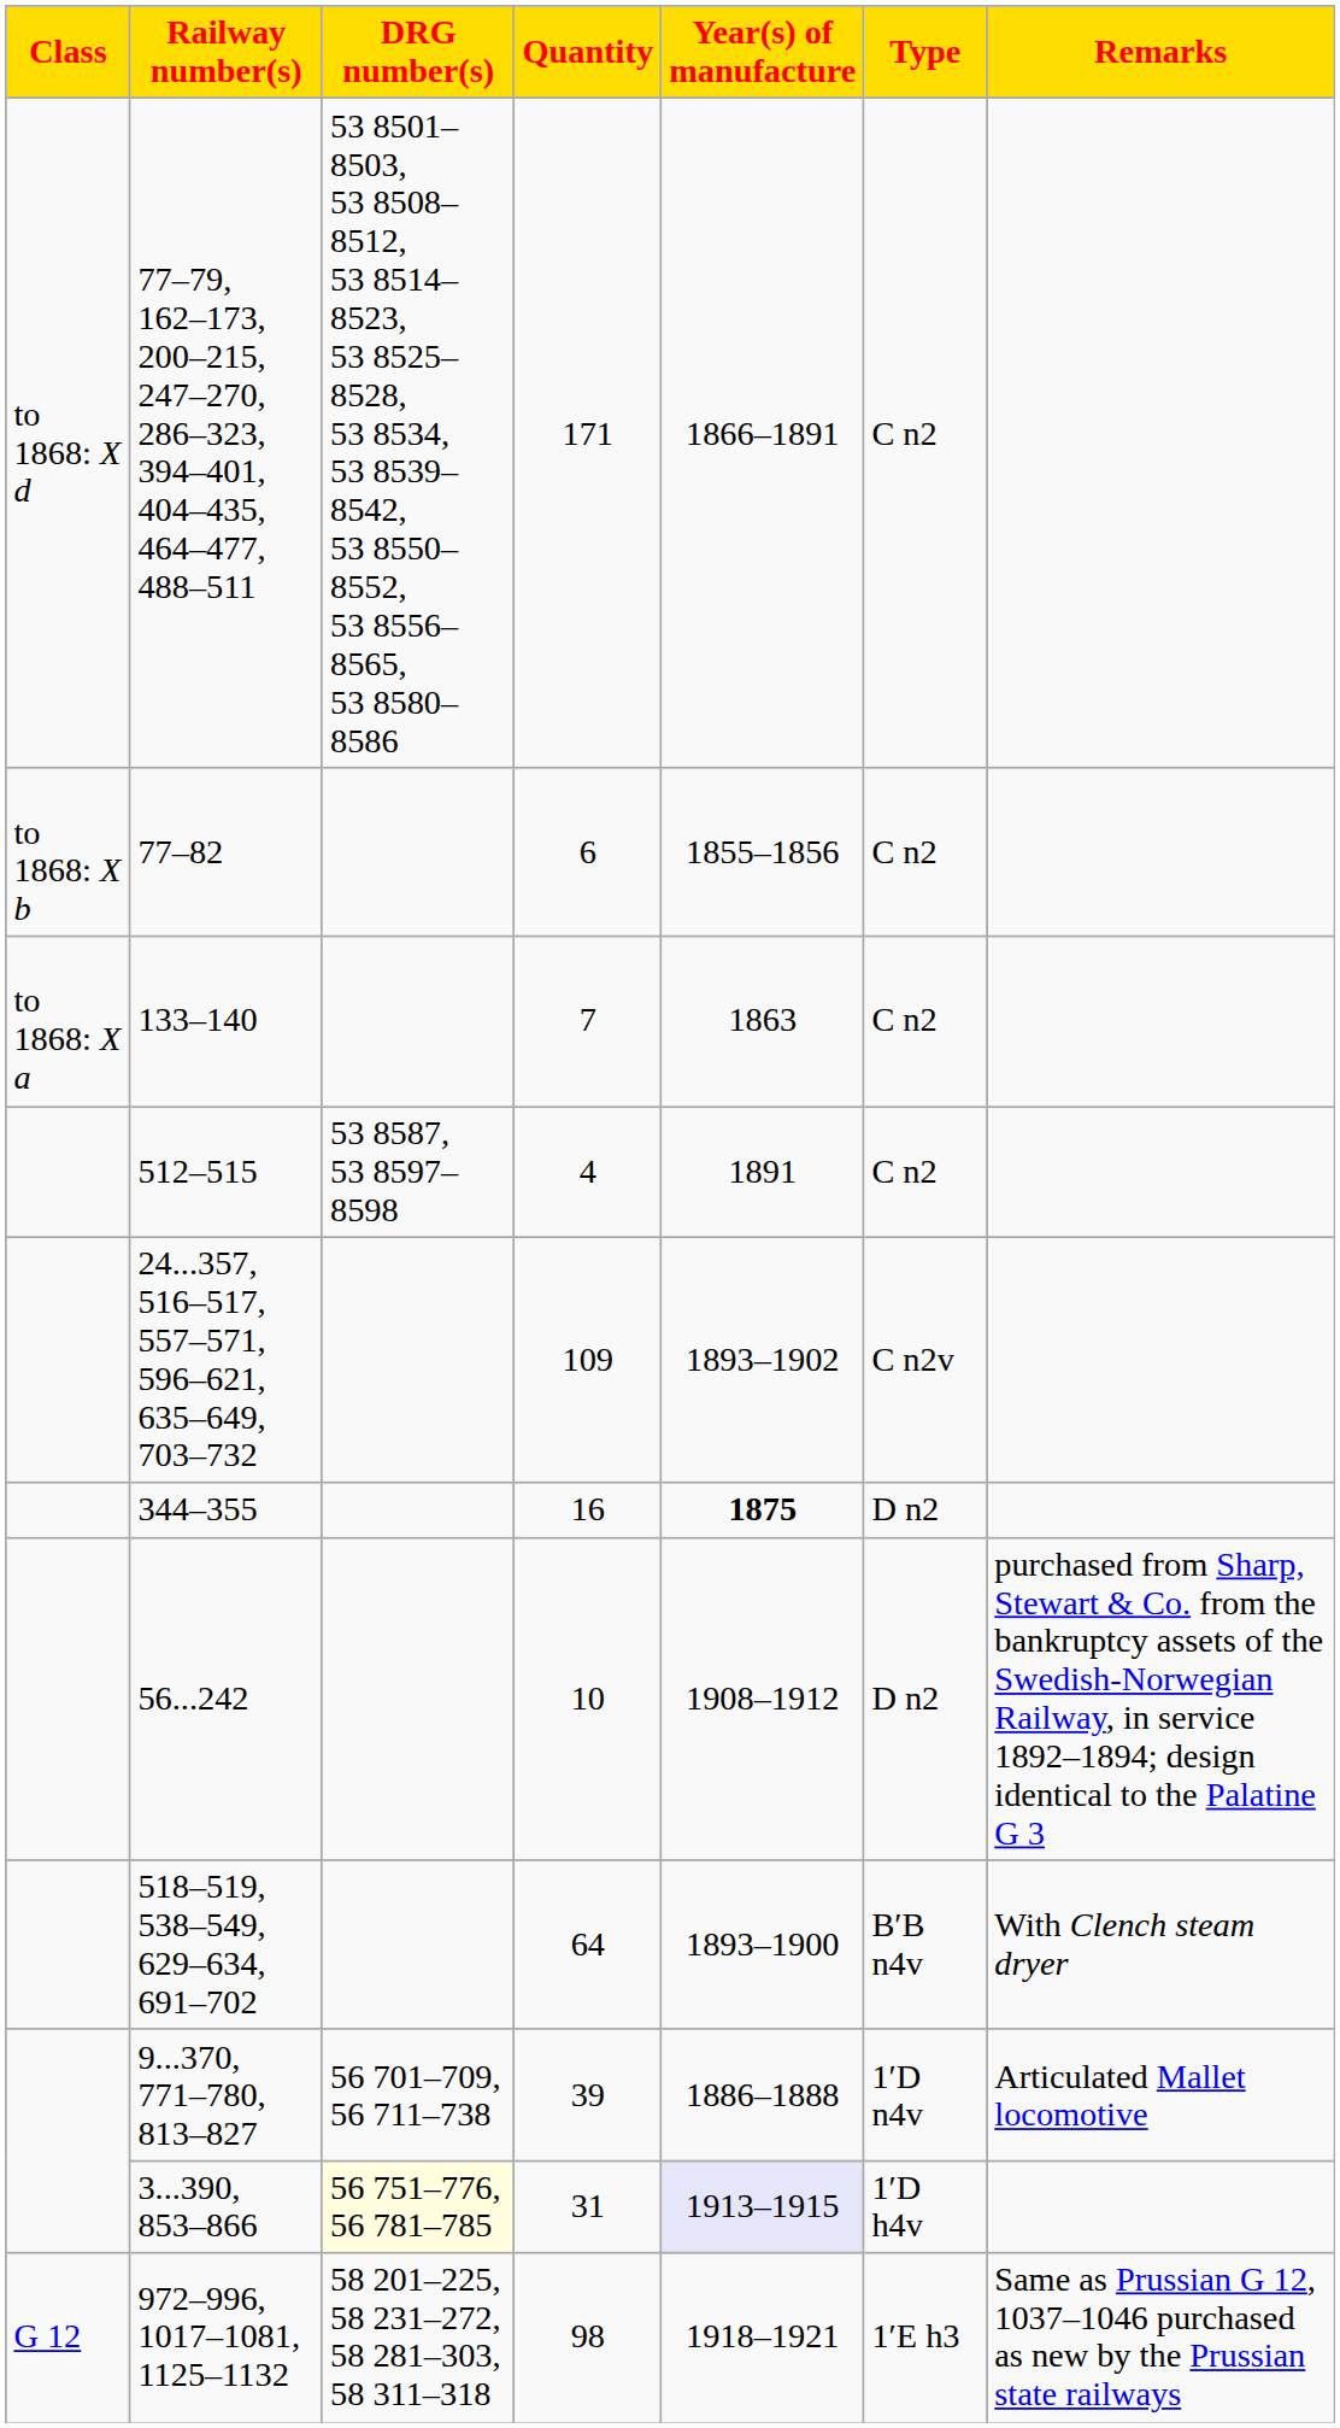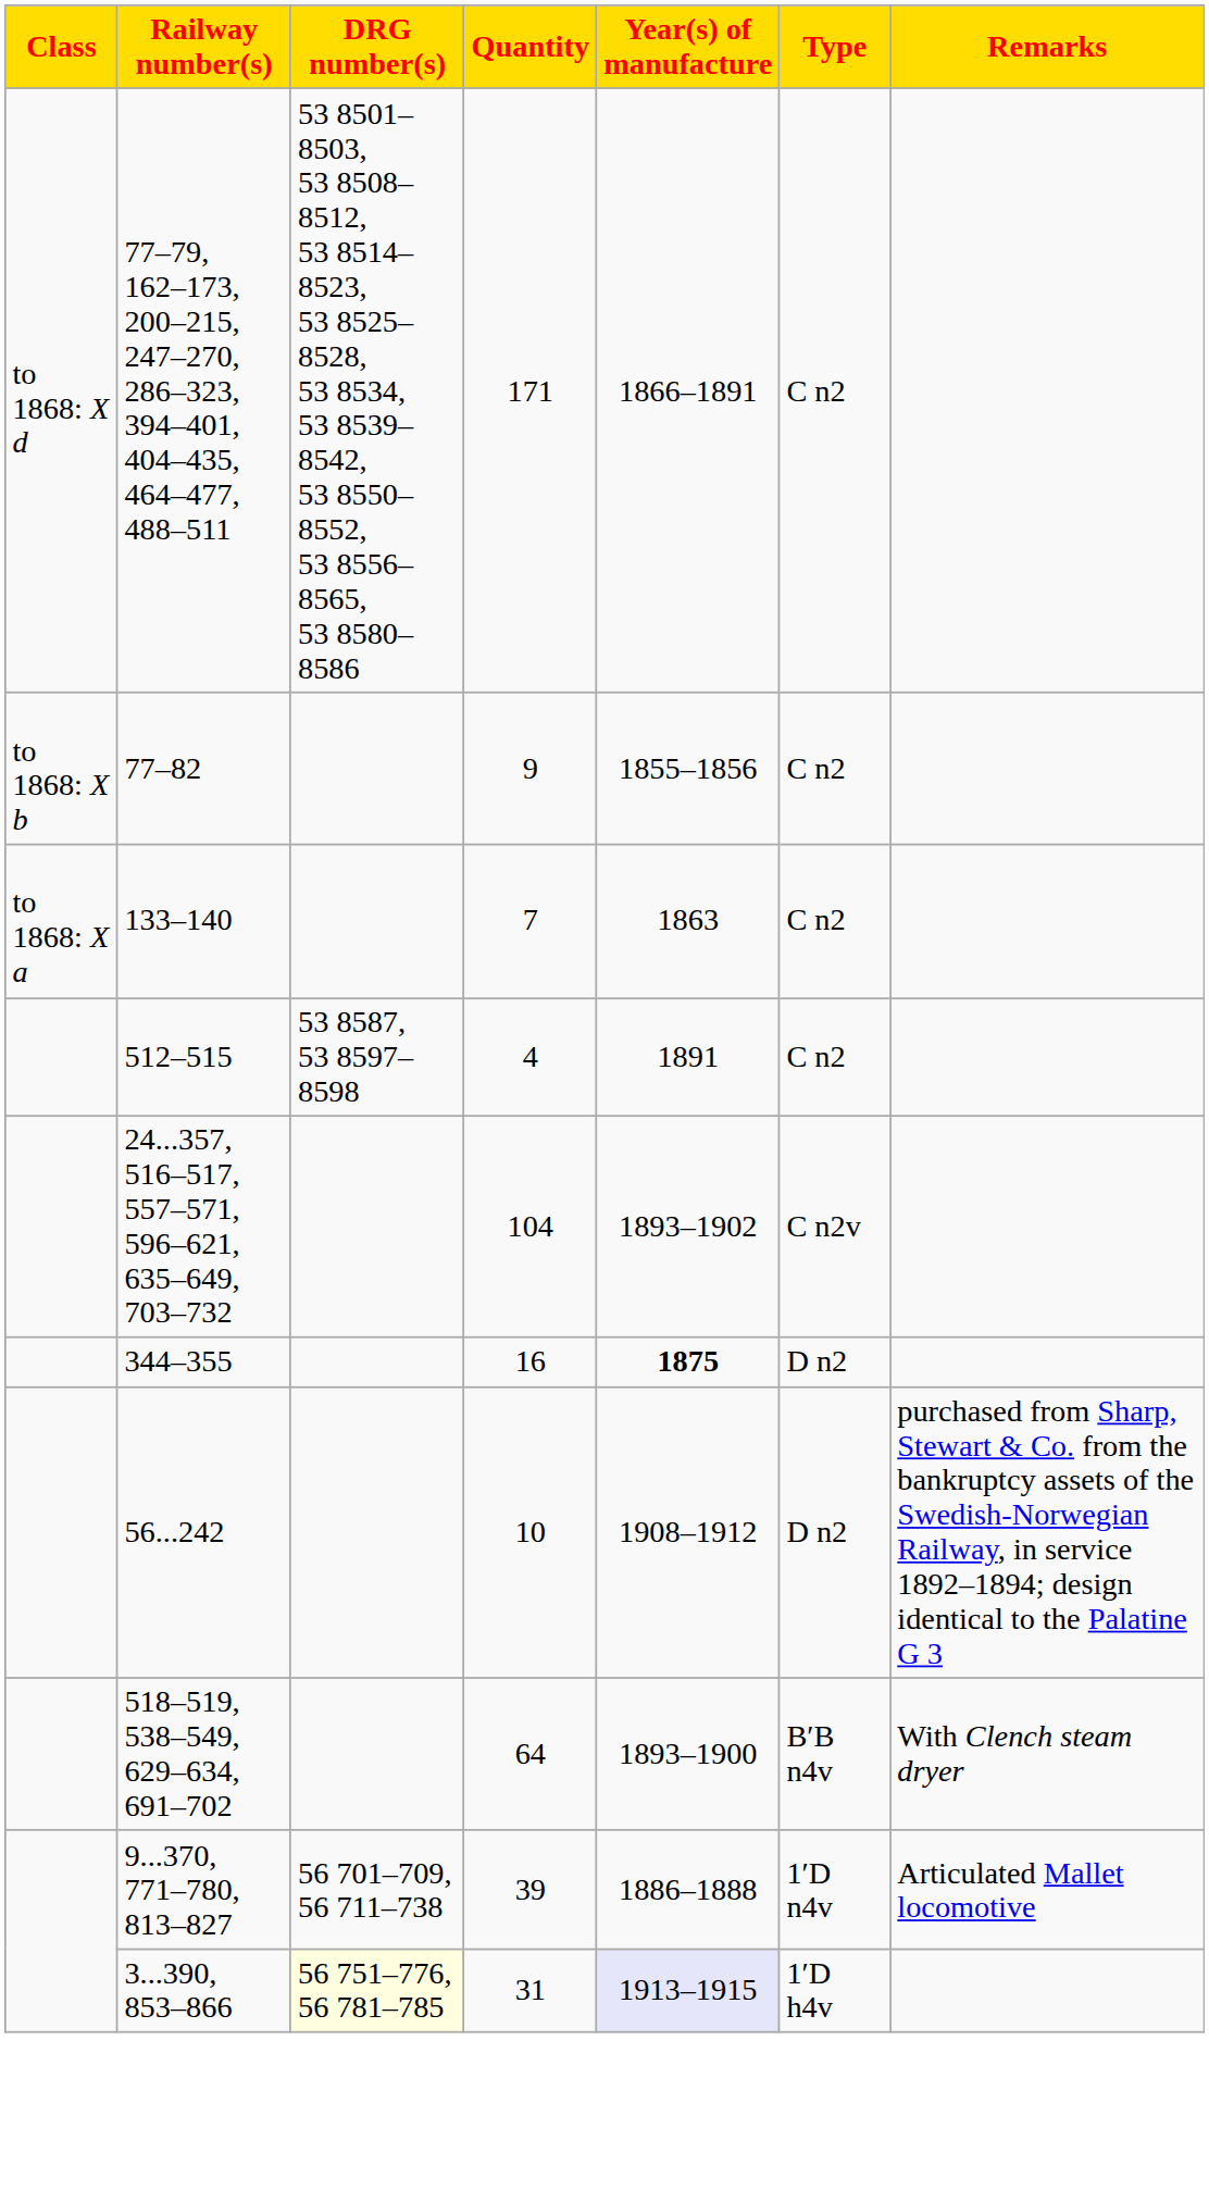 <table class="wikitable" style="width:100%;">
 <tr>
 <th style="color:#f00; background:#fd0; width:10%;">Class</th>
 <th style="color:#f00; background:#fd0; width:15%;">Railway number(s)</th>
 <th style="color:#f00; background:#fd0; width:15%;">DRG number(s)</th>
 <th style="color:#f00; background:#fd0; width:8%;">Quantity</th>
 <th style="color:#f00; background:#fd0; width:12%;">Year(s) of manufacture</th>
 <th style="color:#f00; background:#fd0; width:10%;">Type</th>
 <th style="color:#f00; background:#fd0; width:30%;">Remarks</th>
 </tr>
 <tr>
 <td> <br>to 1868: <em>X d</em></td>
 <td>77–79, <br>162–173, <br>200–215, <br>247–270, <br>286–323, <br>394–401, <br>404–435, <br>464–477, <br>488–511</td>
 <td>53 8501–8503, <br>53 8508–8512, <br>53 8514–8523, <br>53 8525–8528, <br>53 8534, <br>53 8539–8542, <br>53 8550–8552, <br>53 8556–8565, <br>53 8580–8586</td>
 <td style="text-align:center;">171</td>
 <td style="text-align:center;">1866–1891</td>
 <td>C n2</td>
 <td></td>
 </tr>
 <tr>
 <td> <br>to 1868: <em>X b</em></td>
 <td>77–82</td>
 <td></td>
-<td style="text-align:center;">6</td>
+<td style="text-align:center;">9</td>
 <td style="text-align:center;">1855–1856</td>
 <td>C n2</td>
 <td></td>
 </tr>
 <tr>
 <td> <br>to 1868: <em>X a</em></td>
 <td>133–140</td>
 <td></td>
 <td style="text-align:center;">7</td>
 <td style="text-align:center;">1863</td>
 <td>C n2</td>
 <td></td>
 </tr>
 <tr>
 <td></td>
 <td>512–515</td>
 <td>53 8587, <br>53 8597–8598</td>
 <td style="text-align:center;">4</td>
 <td style="text-align:center;">1891</td>
 <td>C n2</td>
 <td></td>
 </tr>
 <tr>
 <td></td>
 <td>24...357, <br>516–517, <br>557–571, <br>596–621, <br>635–649, <br>703–732</td>
 <td></td>
-<td style="text-align:center;">109</td>
+<td style="text-align:center;">104</td>
 <td style="text-align:center;">1893–1902</td>
 <td>C n2v</td>
 <td></td>
 </tr>
 <tr>
 <td></td>
 <td>344–355</td>
 <td></td>
 <td style="text-align:center;">16</td>
 <td style="text-align:center;"><strong>1875</strong></td>
 <td>D n2</td>
 <td></td>
 </tr>
 <tr>
 <td></td>
 <td>56...242</td>
 <td></td>
 <td style="text-align:center;">10</td>
 <td style="text-align:center;">1908–1912</td>
 <td>D n2</td>
 <td>purchased from <a href='#'>Sharp, Stewart & Co.</a> from the bankruptcy assets of the <a href='#'>Swedish-Norwegian Railway</a>, in service 1892–1894; design identical to the <a href='#'>Palatine G 3</a></td>
 </tr>
 <tr>
 <td></td>
 <td>518–519, <br>538–549, <br>629–634, <br>691–702</td>
 <td></td>
 <td style="text-align:center;">64</td>
 <td style="text-align:center;">1893–1900</td>
 <td>B′B n4v</td>
 <td>With <em>Clench steam dryer</em></td>
 </tr>
 <tr>
 <td rowspan="2"></td>
 <td>9...370, <br>771–780, <br>813–827</td>
 <td>56 701–709, <br>56 711–738</td>
 <td style="text-align:center;">39</td>
 <td style="text-align:center;">1886–1888</td>
 <td>1′D n4v</td>
 <td>Articulated <a href='#'>Mallet locomotive</a></td>
 </tr>
 <tr>
 <td>3...390, <br>853–866</td>
 <td style="background: lightyellow;">56 751–776, <br>56 781–785</td>
 <td style="text-align:center;">31</td>
 <td style="background: lavender; text-align:center;">1913–1915</td>
 <td>1′D h4v</td>
 <td></td>
 </tr>
-<tr>
-<td><a href='#'>G 12</a></td>
-<td>972–996, <br>1017–1081, <br>1125–1132</td>
-<td>58 201–225, <br>58 231–272, <br>58 281–303, <br>58 311–318</td>
-<td style="text-align:center;">98</td>
-<td style="text-align:center;">1918–1921</td>
-<td>1′E h3</td>
-<td>Same as <a href='#'>Prussian G 12</a>, 1037–1046 purchased as new by the <a href='#'>Prussian state railways</a></td>
-</tr>
 </table>
